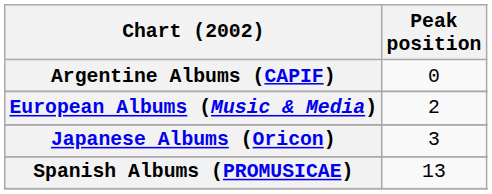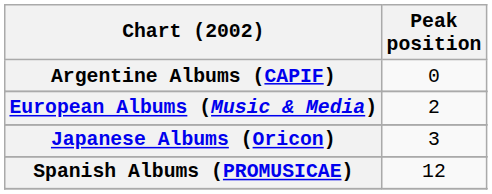 <table class="wikitable sortable plainrowheaders" style="text-align:center">
 <tr>
 <th>Chart (2002)</th>
 <th>Peak <br>position</th>
 </tr>
 <tr>
 <th scope="row">Argentine Albums (<a href='#'>CAPIF</a>)</th>
 <td align="center">0</td>
 </tr>
 <tr>
 </tr>
 <tr>
 </tr>
 <tr>
 </tr>
 <tr>
 </tr>
 <tr>
 </tr>
 <tr>
 </tr>
 <tr>
 </tr>
 <tr>
 <th scope="row"><a href='#'>European Albums</a> (<em><a href='#'>Music & Media</a></em>)</th>
 <td>2</td>
 </tr>
 <tr>
 </tr>
 <tr>
 </tr>
 <tr>
 </tr>
 <tr>
 </tr>
 <tr>
 </tr>
 <tr>
 </tr>
 <tr>
 <th scope="row"><a href='#'>Japanese Albums</a> (<a href='#'>Oricon</a>)</th>
 <td style="text-align:center;">3</td>
 </tr>
 <tr>
 </tr>
 <tr>
 </tr>
 <tr>
 </tr>
 <tr>
 </tr>
 <tr>
 <th scope="row">Spanish Albums (<a href='#'>PROMUSICAE</a>)</th>
-<td style="text-align:center;">13</td>
+<td style="text-align:center;">12</td>
 </tr>
 <tr>
 </tr>
 <tr>
 </tr>
 <tr>
 </tr>
 <tr>
 </tr>
 </table>
